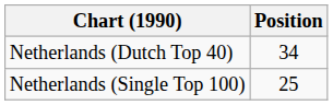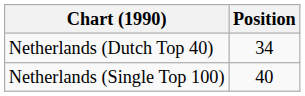 <table class="wikitable">
 <tr>
 <th>Chart (1990)</th>
 <th>Position</th>
 </tr>
 <tr>
 <td>Netherlands (Dutch Top 40)</td>
 <td style="text-align:center;">34</td>
 </tr>
 <tr>
 <td>Netherlands (Single Top 100)</td>
-<td style="text-align:center;">25</td>
+<td style="text-align:center;">40</td>
 </tr>
 </table>
